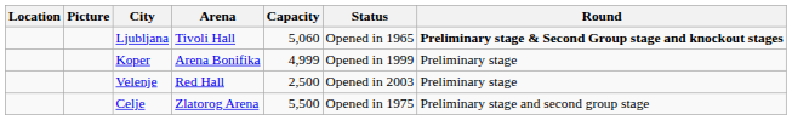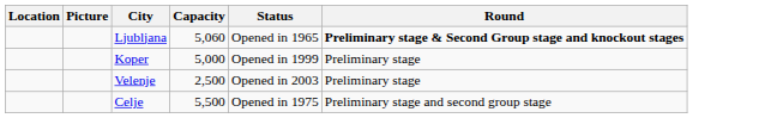 <table class="wikitable sortable">
 <tr>
 <th>Location</th>
 <th>Picture</th>
 <th>City</th>
-<th>Arena</th>
 <th style="text-align:right;">Capacity</th>
 <th>Status</th>
 <th>Round</th>
 </tr>
 <tr>
 <td></td>
 <td></td>
 <td><a href='#'>Ljubljana</a></td>
-<td><a href='#'>Tivoli Hall</a></td>
 <td style="text-align:right;">5,060</td>
 <td>Opened in 1965</td>
 <td><strong>Preliminary stage & Second Group stage and knockout stages</strong></td>
 </tr>
 <tr>
 <td></td>
 <td></td>
 <td><a href='#'>Koper</a></td>
-<td><a href='#'>Arena Bonifika</a></td>
-<td style="text-align:right;">4,999</td>
+<td style="text-align:right;">5,000</td>
 <td>Opened in 1999</td>
 <td>Preliminary stage</td>
 </tr>
 <tr>
 <td></td>
 <td></td>
 <td><a href='#'>Velenje</a></td>
-<td><a href='#'>Red Hall</a></td>
 <td style="text-align:right;">2,500</td>
 <td>Opened in 2003</td>
 <td>Preliminary stage</td>
 </tr>
 <tr>
 <td></td>
 <td></td>
 <td><a href='#'>Celje</a></td>
-<td><a href='#'>Zlatorog Arena</a></td>
 <td style="text-align:right;">5,500</td>
 <td>Opened in 1975</td>
 <td>Preliminary stage and second group stage</td>
 </tr>
 </table>
